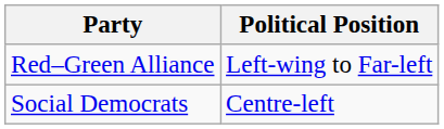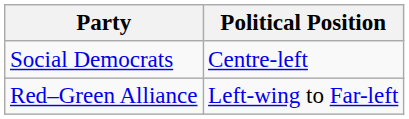 <table class="wikitable mw-collapsible mw-collapsed">
 <tr>
 <th>Party</th>
 <th>Political Position</th>
 </tr>
 <tr>
+<td><a href='#'>Social Democrats</a></td>
+<td><a href='#'>Centre-left</a></td>
+</tr>
+<tr>
 <td><a href='#'>Red–Green Alliance</a></td>
 <td><a href='#'>Left-wing</a> to <a href='#'>Far-left</a></td>
 </tr>
-<tr>
-<td><a href='#'>Social Democrats</a></td>
-<td><a href='#'>Centre-left</a></td>
-</tr>
 </table>
